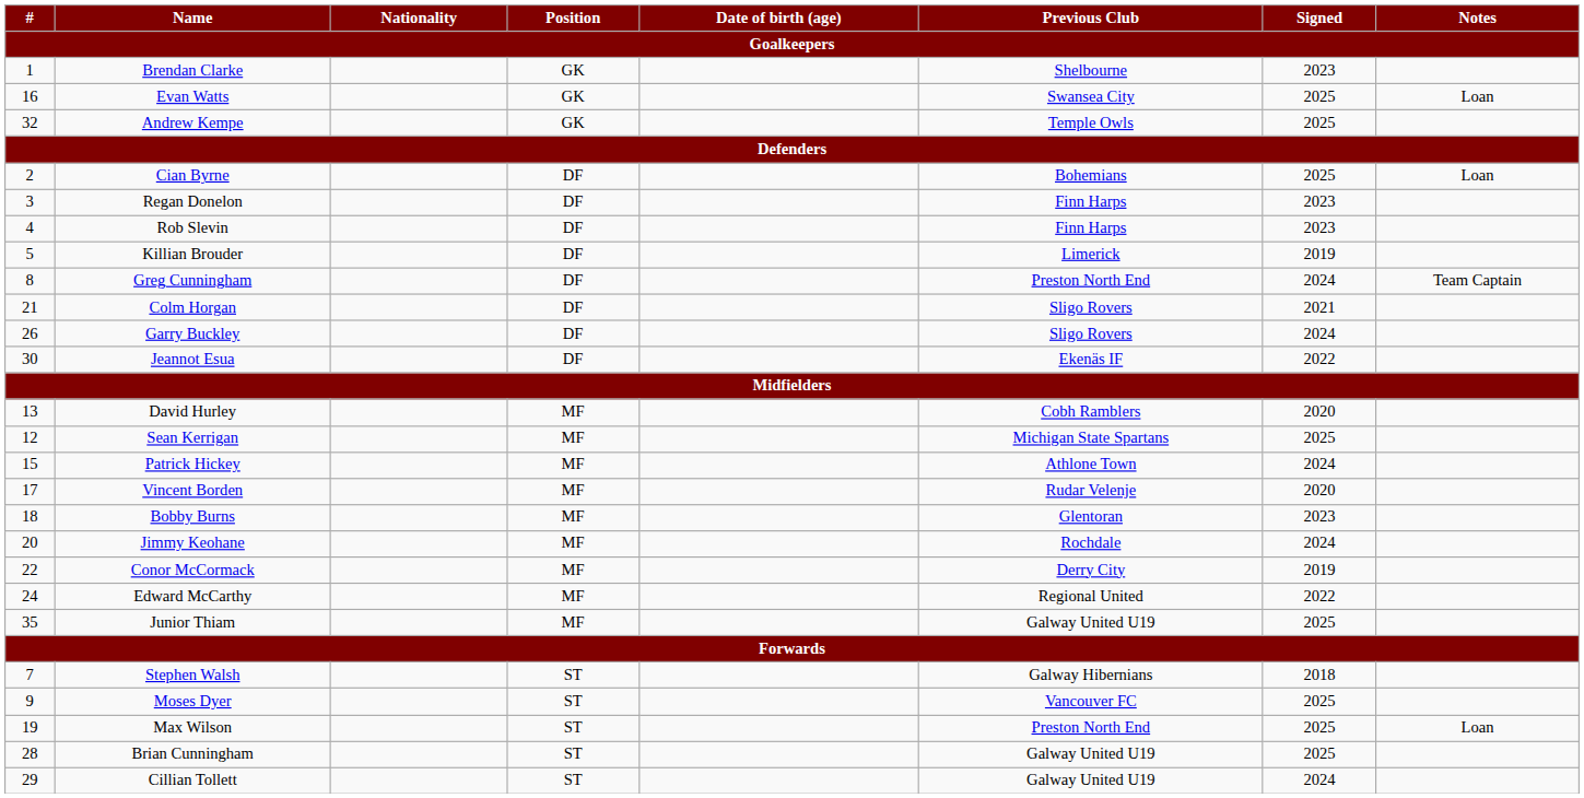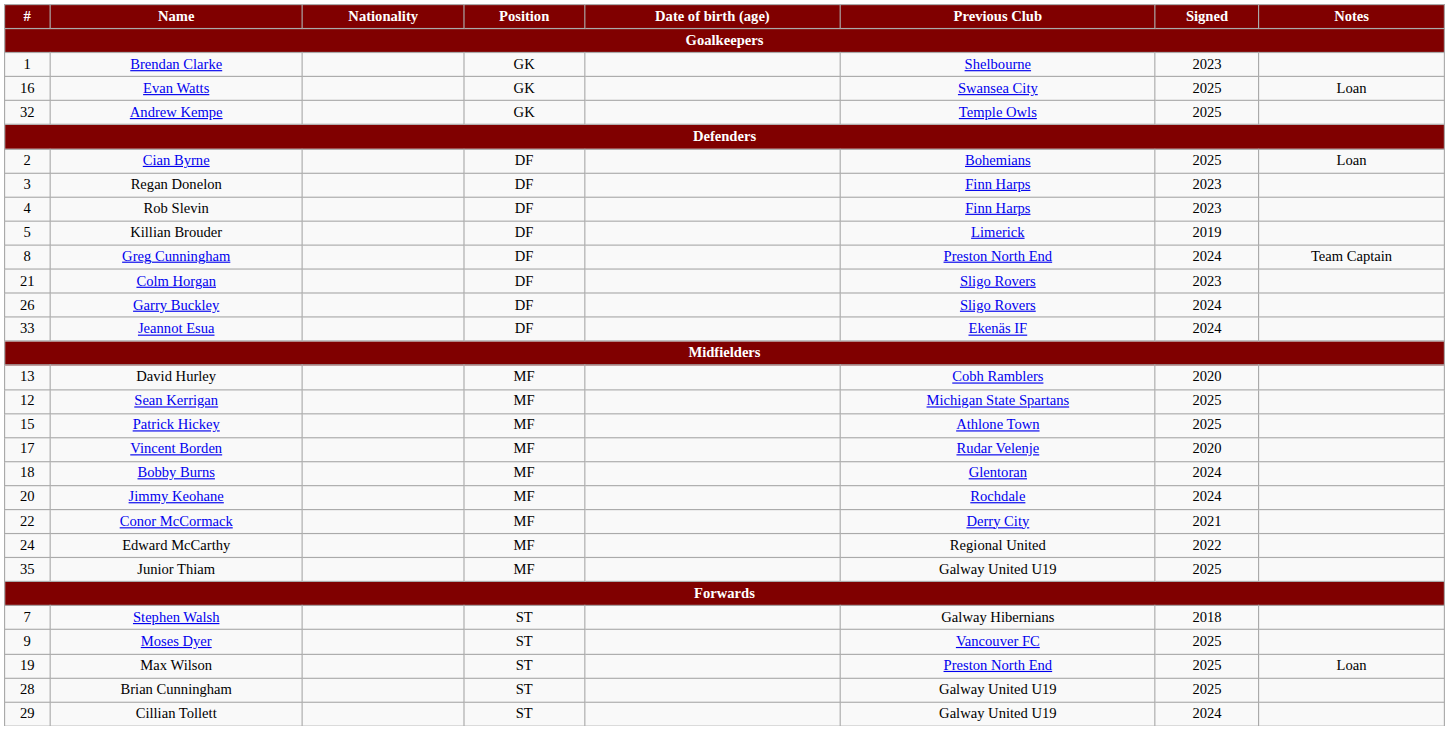 <table class="wikitable" style="vertical-align:bottom; text-align: center; font-size:80%; width:100%">
 <tr style="font-weight:bold; text-align:center; background-color:#800000; color:#FFF;">
 <th style="background:#800000;color:#FFF">#</th>
 <th style="background:#800000;color:#FFF">Name</th>
 <th style="background:#800000;color:#FFF">Nationality</th>
 <th style="background:#800000;color:#FFF">Position</th>
 <th style="background:#800000;color:#FFF">Date of birth (age)</th>
 <th style="background:#800000;color:#FFF">Previous Club</th>
 <th style="background:#800000;color:#FFF">Signed</th>
 <th style="background:#800000;color:#FFF">Notes</th>
 </tr>
 <tr style="font-weight:bold; text-align:center; background-color:#800000; color:#FFF;">
 <td colspan="8">Goalkeepers</td>
 </tr>
 <tr>
 <td>1</td>
 <td><a href='#'>Brendan Clarke</a></td>
 <td></td>
 <td>GK</td>
 <td></td>
 <td> <a href='#'>Shelbourne</a></td>
 <td>2023</td>
 <td></td>
 </tr>
 <tr>
 <td>16</td>
 <td><a href='#'>Evan Watts</a></td>
 <td></td>
 <td>GK</td>
 <td></td>
 <td> <a href='#'>Swansea City</a></td>
 <td>2025</td>
 <td>Loan</td>
 </tr>
 <tr>
 <td>32</td>
 <td><a href='#'>Andrew Kempe</a></td>
 <td></td>
 <td>GK</td>
 <td></td>
 <td> <a href='#'>Temple Owls</a></td>
 <td>2025</td>
 <td></td>
 </tr>
 <tr style="font-weight:bold; text-align:center; background-color:#800000; color:#FFF;">
 <td colspan="8">Defenders</td>
 </tr>
 <tr>
 <td>2</td>
 <td><a href='#'>Cian Byrne</a></td>
 <td></td>
 <td>DF</td>
 <td></td>
 <td> <a href='#'>Bohemians</a></td>
 <td>2025</td>
 <td>Loan</td>
 </tr>
 <tr>
 <td>3</td>
 <td>Regan Donelon</td>
 <td></td>
 <td>DF</td>
 <td></td>
 <td> <a href='#'>Finn Harps</a></td>
 <td>2023</td>
 <td></td>
 </tr>
 <tr>
 <td>4</td>
 <td>Rob Slevin</td>
 <td></td>
 <td>DF</td>
 <td></td>
 <td> <a href='#'>Finn Harps</a></td>
 <td>2023</td>
 <td></td>
 </tr>
 <tr>
 <td>5</td>
 <td>Killian Brouder</td>
 <td></td>
 <td>DF</td>
 <td></td>
 <td> <a href='#'>Limerick</a></td>
 <td>2019</td>
 <td></td>
 </tr>
 <tr>
 <td>8</td>
 <td><a href='#'>Greg Cunningham</a></td>
 <td></td>
 <td>DF</td>
 <td></td>
 <td> <a href='#'>Preston North End</a></td>
 <td>2024</td>
 <td>Team Captain</td>
 </tr>
 <tr>
 <td>21</td>
 <td><a href='#'>Colm Horgan</a></td>
 <td></td>
 <td>DF</td>
 <td></td>
 <td> <a href='#'>Sligo Rovers</a></td>
-<td>2021</td>
+<td>2023</td>
 <td></td>
 </tr>
 <tr>
 <td>26</td>
 <td><a href='#'>Garry Buckley</a></td>
 <td></td>
 <td>DF</td>
 <td></td>
 <td> <a href='#'>Sligo Rovers</a></td>
 <td>2024</td>
 <td></td>
 </tr>
 <tr>
-<td>30</td>
+<td>33</td>
 <td><a href='#'>Jeannot Esua</a></td>
 <td></td>
 <td>DF</td>
 <td></td>
 <td> <a href='#'>Ekenäs IF</a></td>
-<td>2022</td>
+<td>2024</td>
 <td></td>
 </tr>
 <tr style="font-weight:bold; text-align:center; background-color:#800000; color:#FFF;">
 <td colspan="8">Midfielders</td>
 </tr>
 <tr>
 <td>13</td>
 <td>David Hurley</td>
 <td></td>
 <td>MF</td>
 <td></td>
 <td> <a href='#'>Cobh Ramblers</a></td>
 <td>2020</td>
 <td></td>
 </tr>
 <tr>
 <td>12</td>
 <td><a href='#'>Sean Kerrigan</a></td>
 <td></td>
 <td>MF</td>
 <td></td>
 <td> <a href='#'>Michigan State Spartans</a></td>
 <td>2025</td>
 <td></td>
 </tr>
 <tr>
 <td>15</td>
 <td><a href='#'>Patrick Hickey</a></td>
 <td></td>
 <td>MF</td>
 <td></td>
 <td> <a href='#'>Athlone Town</a></td>
-<td>2024</td>
+<td>2025</td>
 <td></td>
 </tr>
 <tr>
 <td>17</td>
 <td><a href='#'>Vincent Borden</a></td>
 <td></td>
 <td>MF</td>
 <td></td>
 <td> <a href='#'>Rudar Velenje</a></td>
 <td>2020</td>
 <td></td>
 </tr>
 <tr>
 <td>18</td>
 <td><a href='#'>Bobby Burns</a></td>
 <td></td>
 <td>MF</td>
 <td></td>
 <td> <a href='#'>Glentoran</a></td>
-<td>2023</td>
+<td>2024</td>
 <td></td>
 </tr>
 <tr>
 <td>20</td>
 <td><a href='#'>Jimmy Keohane</a></td>
 <td></td>
 <td>MF</td>
 <td></td>
 <td> <a href='#'>Rochdale</a></td>
 <td>2024</td>
 <td></td>
 </tr>
 <tr>
 <td>22</td>
 <td><a href='#'>Conor McCormack</a></td>
 <td></td>
 <td>MF</td>
 <td></td>
 <td> <a href='#'>Derry City</a></td>
-<td>2019</td>
+<td>2021</td>
 <td></td>
 </tr>
 <tr>
 <td>24</td>
 <td>Edward McCarthy</td>
 <td></td>
 <td>MF</td>
 <td></td>
 <td> Regional United</td>
 <td>2022</td>
 <td></td>
 </tr>
 <tr>
 <td>35</td>
 <td>Junior Thiam</td>
 <td></td>
 <td>MF</td>
 <td></td>
 <td> Galway United U19</td>
 <td>2025</td>
 <td></td>
 </tr>
 <tr style="font-weight:bold; text-align:center; background-color:#800000; color:#FFF;">
 <td colspan="8">Forwards</td>
 </tr>
 <tr>
 <td>7</td>
 <td><a href='#'>Stephen Walsh</a></td>
 <td></td>
 <td>ST</td>
 <td></td>
 <td> Galway Hibernians</td>
 <td>2018</td>
 <td></td>
 </tr>
 <tr>
 <td>9</td>
 <td><a href='#'>Moses Dyer</a></td>
 <td></td>
 <td>ST</td>
 <td></td>
 <td> <a href='#'>Vancouver FC</a></td>
 <td>2025</td>
 <td></td>
 </tr>
 <tr>
 <td>19</td>
 <td>Max Wilson</td>
 <td></td>
 <td>ST</td>
 <td></td>
 <td> <a href='#'>Preston North End</a></td>
 <td>2025</td>
 <td>Loan</td>
 </tr>
 <tr>
 <td>28</td>
 <td>Brian Cunningham</td>
 <td></td>
 <td>ST</td>
 <td></td>
 <td> Galway United U19</td>
 <td>2025</td>
 <td></td>
 </tr>
 <tr>
 <td>29</td>
 <td>Cillian Tollett</td>
 <td></td>
 <td>ST</td>
 <td></td>
 <td> Galway United U19</td>
 <td>2024</td>
 <td></td>
 </tr>
 </table>
